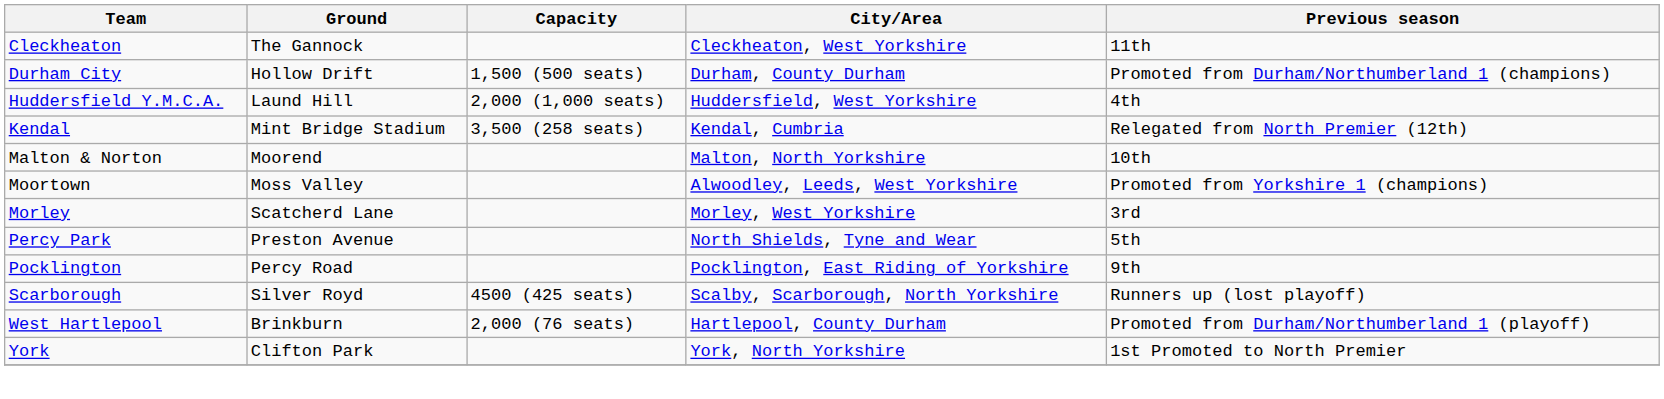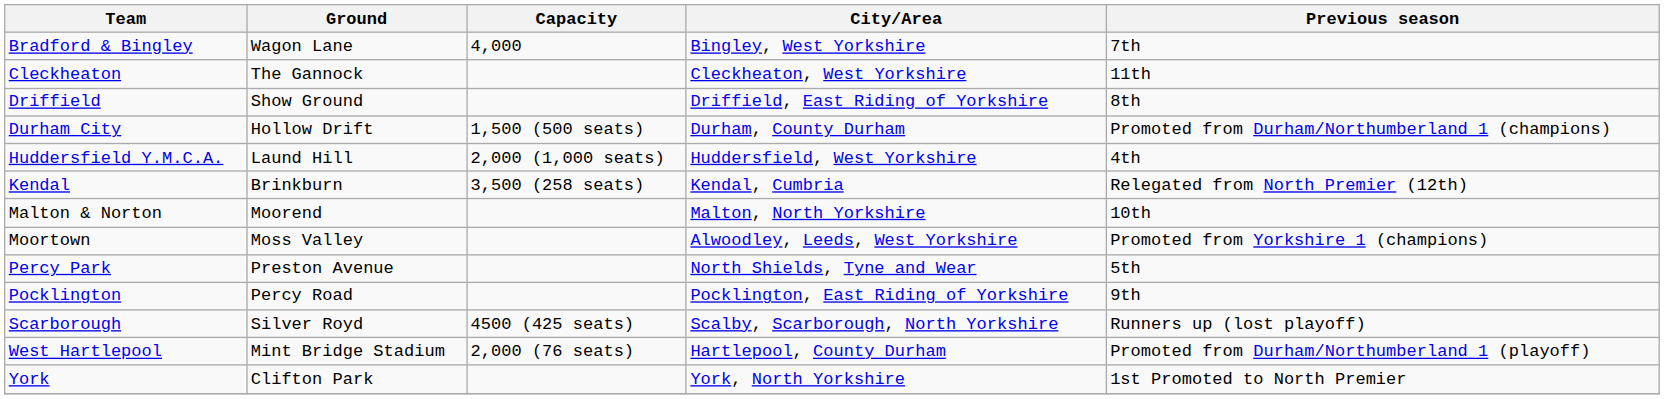 <table class="wikitable sortable" width=100%>
 <tr>
 <th>Team</th>
 <th>Ground</th>
 <th>Capacity</th>
 <th>City/Area</th>
 <th>Previous season</th>
 </tr>
 <tr>
+<td><a href='#'>Bradford & Bingley</a></td>
+<td>Wagon Lane</td>
+<td>4,000</td>
+<td><a href='#'>Bingley</a>, <a href='#'>West Yorkshire</a></td>
+<td>7th</td>
+</tr>
+<tr>
 <td><a href='#'>Cleckheaton</a></td>
 <td>The Gannock</td>
 <td></td>
 <td><a href='#'>Cleckheaton</a>, <a href='#'>West Yorkshire</a></td>
 <td>11th</td>
+</tr>
+<tr>
+<td><a href='#'>Driffield</a></td>
+<td>Show Ground</td>
+<td></td>
+<td><a href='#'>Driffield</a>, <a href='#'>East Riding of Yorkshire</a></td>
+<td>8th</td>
 </tr>
 <tr>
 <td><a href='#'>Durham City</a></td>
 <td>Hollow Drift</td>
 <td>1,500 (500 seats)</td>
 <td><a href='#'>Durham</a>, <a href='#'>County Durham</a></td>
 <td>Promoted from <a href='#'>Durham/Northumberland 1</a> (champions)</td>
 </tr>
 <tr>
 <td><a href='#'>Huddersfield Y.M.C.A.</a></td>
 <td>Laund Hill</td>
 <td>2,000 (1,000 seats)</td>
 <td><a href='#'>Huddersfield</a>, <a href='#'>West Yorkshire</a></td>
 <td>4th</td>
 </tr>
 <tr>
 <td><a href='#'>Kendal</a></td>
-<td>Mint Bridge Stadium</td>
+<td>Brinkburn</td>
 <td>3,500 (258 seats)</td>
 <td><a href='#'>Kendal</a>, <a href='#'>Cumbria</a></td>
 <td>Relegated from <a href='#'>North Premier</a> (12th)</td>
 </tr>
 <tr>
 <td>Malton & Norton</td>
 <td>Moorend</td>
 <td></td>
 <td><a href='#'>Malton</a>, <a href='#'>North Yorkshire</a></td>
 <td>10th</td>
 </tr>
 <tr>
 <td>Moortown</td>
 <td>Moss Valley</td>
 <td></td>
 <td><a href='#'>Alwoodley</a>, <a href='#'>Leeds</a>, <a href='#'>West Yorkshire</a></td>
 <td>Promoted from <a href='#'>Yorkshire 1</a> (champions)</td>
-</tr>
-<tr>
-<td><a href='#'>Morley</a></td>
-<td>Scatcherd Lane</td>
-<td></td>
-<td><a href='#'>Morley</a>, <a href='#'>West Yorkshire</a></td>
-<td>3rd</td>
 </tr>
 <tr>
 <td><a href='#'>Percy Park</a></td>
 <td>Preston Avenue</td>
 <td></td>
 <td><a href='#'>North Shields</a>, <a href='#'>Tyne and Wear</a></td>
 <td>5th</td>
 </tr>
 <tr>
 <td><a href='#'>Pocklington</a></td>
 <td>Percy Road</td>
 <td></td>
 <td><a href='#'>Pocklington</a>, <a href='#'>East Riding of Yorkshire</a></td>
 <td>9th</td>
 </tr>
 <tr>
 <td><a href='#'>Scarborough</a></td>
 <td>Silver Royd</td>
 <td>4500 (425 seats)</td>
 <td><a href='#'>Scalby</a>, <a href='#'>Scarborough</a>, <a href='#'>North Yorkshire</a></td>
 <td>Runners up (lost playoff)</td>
 </tr>
 <tr>
 <td><a href='#'>West Hartlepool</a></td>
-<td>Brinkburn</td>
+<td>Mint Bridge Stadium</td>
 <td>2,000 (76 seats)</td>
 <td><a href='#'>Hartlepool</a>, <a href='#'>County Durham</a></td>
 <td>Promoted from <a href='#'>Durham/Northumberland 1</a> (playoff)</td>
 </tr>
 <tr>
 <td><a href='#'>York</a></td>
 <td>Clifton Park</td>
 <td></td>
 <td><a href='#'>York</a>, <a href='#'>North Yorkshire</a></td>
 <td>1st Promoted to North Premier</td>
 </tr>
 <tr>
 </tr>
 </table>
